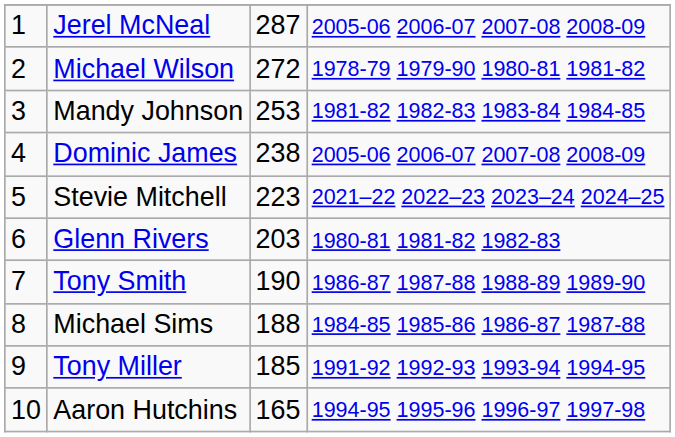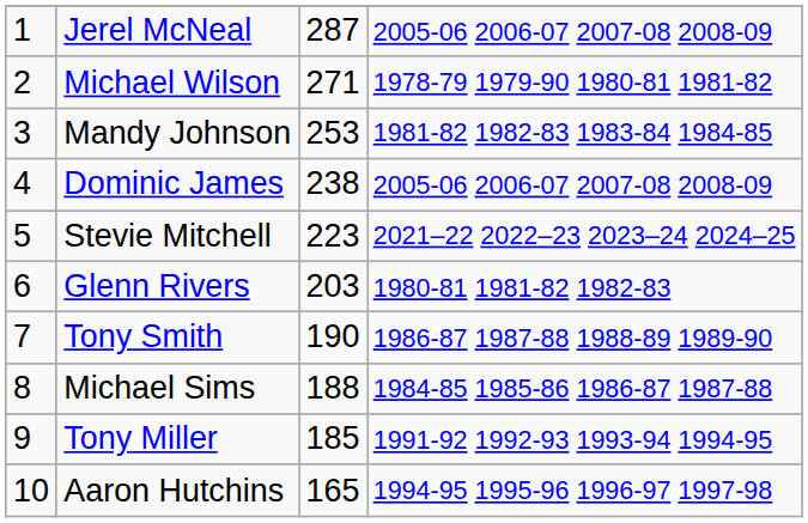 <table class="wikitable">
 <tr>
 </tr>
 <tr>
 <td>1</td>
 <td><a href='#'>Jerel McNeal</a></td>
 <td>287</td>
 <td style="font-size:80%;"><a href='#'>2005-06</a> <a href='#'>2006-07</a> <a href='#'>2007-08</a> <a href='#'>2008-09</a></td>
 </tr>
 <tr>
 <td>2</td>
 <td><a href='#'>Michael Wilson</a></td>
-<td>272</td>
+<td>271</td>
 <td style="font-size:80%;"><a href='#'>1978-79</a> <a href='#'>1979-90</a> <a href='#'>1980-81</a> <a href='#'>1981-82</a></td>
 </tr>
 <tr>
 <td>3</td>
 <td>Mandy Johnson</td>
 <td>253</td>
 <td style="font-size:80%;"><a href='#'>1981-82</a> <a href='#'>1982-83</a> <a href='#'>1983-84</a> <a href='#'>1984-85</a></td>
 </tr>
 <tr>
 <td>4</td>
 <td><a href='#'>Dominic James</a></td>
 <td>238</td>
 <td style="font-size:80%;"><a href='#'>2005-06</a> <a href='#'>2006-07</a> <a href='#'>2007-08</a> <a href='#'>2008-09</a></td>
 </tr>
 <tr>
 <td>5</td>
 <td>Stevie Mitchell</td>
 <td>223</td>
 <td style="font-size:80%;"><a href='#'>2021–22</a> <a href='#'>2022–23</a> <a href='#'>2023–24</a> <a href='#'>2024–25</a></td>
 </tr>
 <tr>
 <td>6</td>
 <td><a href='#'>Glenn Rivers</a></td>
 <td>203</td>
 <td style="font-size:80%;"><a href='#'>1980-81</a> <a href='#'>1981-82</a> <a href='#'>1982-83</a></td>
 </tr>
 <tr>
 <td>7</td>
 <td><a href='#'>Tony Smith</a></td>
 <td>190</td>
 <td style="font-size:80%;"><a href='#'>1986-87</a> <a href='#'>1987-88</a> <a href='#'>1988-89</a> <a href='#'>1989-90</a></td>
 </tr>
 <tr>
 <td>8</td>
 <td>Michael Sims</td>
 <td>188</td>
 <td style="font-size:80%;"><a href='#'>1984-85</a> <a href='#'>1985-86</a> <a href='#'>1986-87</a> <a href='#'>1987-88</a></td>
 </tr>
 <tr>
 <td>9</td>
 <td><a href='#'>Tony Miller</a></td>
 <td>185</td>
 <td style="font-size:80%;"><a href='#'>1991-92</a> <a href='#'>1992-93</a> <a href='#'>1993-94</a> <a href='#'>1994-95</a></td>
 </tr>
 <tr>
 <td>10</td>
 <td>Aaron Hutchins</td>
 <td>165</td>
 <td style="font-size:80%;"><a href='#'>1994-95</a> <a href='#'>1995-96</a> <a href='#'>1996-97</a> <a href='#'>1997-98</a></td>
 </tr>
 </table>
